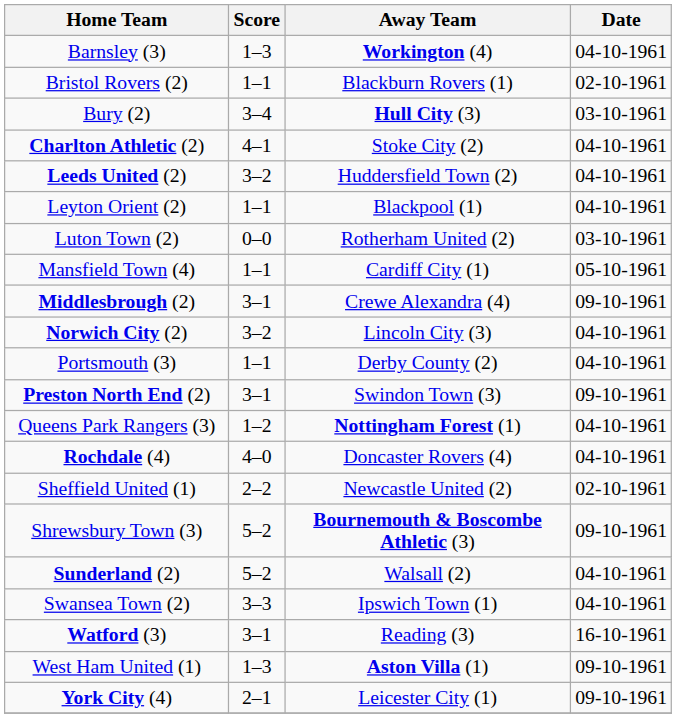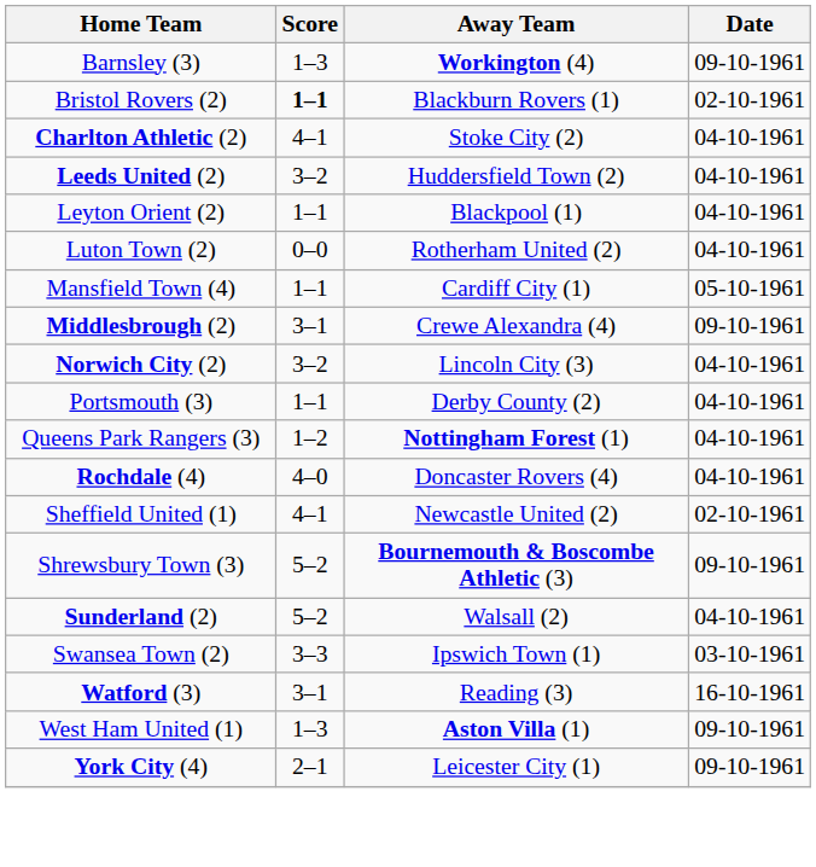 <table class="wikitable" style="text-align:center;">
 <tr>
 <th width=175>Home Team</th>
 <th width=20>Score</th>
 <th width=225>Away Team</th>
 <th width= 75>Date</th>
 </tr>
 <tr>
 <td><a href='#'>Barnsley</a> (3)</td>
 <td>1–3</td>
 <td><a href='#'><strong>Workington</strong></a> (4)</td>
-<td>04-10-1961</td>
+<td>09-10-1961</td>
 </tr>
 <tr>
 <td><a href='#'>Bristol Rovers</a> (2)</td>
-<td>1–1</td>
+<td><strong>1–1</strong></td>
 <td><a href='#'>Blackburn Rovers</a> (1)</td>
 <td>02-10-1961</td>
-</tr>
-<tr>
-<td><a href='#'>Bury</a> (2)</td>
-<td>3–4</td>
-<td><a href='#'><strong>Hull City</strong></a> (3)</td>
-<td>03-10-1961</td>
 </tr>
 <tr>
 <td><a href='#'><strong>Charlton Athletic</strong></a> (2)</td>
 <td>4–1</td>
 <td><a href='#'>Stoke City</a> (2)</td>
 <td>04-10-1961</td>
 </tr>
 <tr>
 <td><a href='#'><strong>Leeds United</strong></a> (2)</td>
 <td>3–2</td>
 <td><a href='#'>Huddersfield Town</a> (2)</td>
 <td>04-10-1961</td>
 </tr>
 <tr>
 <td><a href='#'>Leyton Orient</a> (2)</td>
 <td>1–1</td>
 <td><a href='#'>Blackpool</a> (1)</td>
 <td>04-10-1961</td>
 </tr>
 <tr>
 <td><a href='#'>Luton Town</a> (2)</td>
 <td>0–0</td>
 <td><a href='#'>Rotherham United</a> (2)</td>
-<td>03-10-1961</td>
+<td>04-10-1961</td>
 </tr>
 <tr>
 <td><a href='#'>Mansfield Town</a> (4)</td>
 <td>1–1</td>
 <td><a href='#'>Cardiff City</a> (1)</td>
 <td>05-10-1961</td>
 </tr>
 <tr>
 <td><a href='#'><strong>Middlesbrough</strong></a> (2)</td>
 <td>3–1</td>
 <td><a href='#'>Crewe Alexandra</a> (4)</td>
 <td>09-10-1961</td>
 </tr>
 <tr>
 <td><a href='#'><strong>Norwich City</strong></a> (2)</td>
 <td>3–2</td>
 <td><a href='#'>Lincoln City</a> (3)</td>
 <td>04-10-1961</td>
 </tr>
 <tr>
 <td><a href='#'>Portsmouth</a> (3)</td>
 <td>1–1</td>
 <td><a href='#'>Derby County</a> (2)</td>
 <td>04-10-1961</td>
 </tr>
 <tr>
-<td><a href='#'><strong>Preston North End</strong></a> (2)</td>
-<td>3–1</td>
-<td><a href='#'>Swindon Town</a> (3)</td>
-<td>09-10-1961</td>
-</tr>
-<tr>
 <td><a href='#'>Queens Park Rangers</a> (3)</td>
 <td>1–2</td>
 <td><a href='#'><strong>Nottingham Forest</strong></a> (1)</td>
 <td>04-10-1961</td>
 </tr>
 <tr>
 <td><a href='#'><strong>Rochdale</strong></a> (4)</td>
 <td>4–0</td>
 <td><a href='#'>Doncaster Rovers</a> (4)</td>
 <td>04-10-1961</td>
 </tr>
 <tr>
 <td><a href='#'>Sheffield United</a> (1)</td>
-<td>2–2</td>
+<td>4–1</td>
 <td><a href='#'>Newcastle United</a> (2)</td>
 <td>02-10-1961</td>
 </tr>
 <tr>
 <td><a href='#'>Shrewsbury Town</a> (3)</td>
 <td>5–2</td>
 <td><a href='#'><strong>Bournemouth & Boscombe Athletic</strong></a> (3)</td>
 <td>09-10-1961</td>
 </tr>
 <tr>
 <td><a href='#'><strong>Sunderland</strong></a> (2)</td>
 <td>5–2</td>
 <td><a href='#'>Walsall</a> (2)</td>
 <td>04-10-1961</td>
 </tr>
 <tr>
 <td><a href='#'>Swansea Town</a> (2)</td>
 <td>3–3</td>
 <td><a href='#'>Ipswich Town</a> (1)</td>
-<td>04-10-1961</td>
+<td>03-10-1961</td>
 </tr>
 <tr>
 <td><a href='#'><strong>Watford</strong></a> (3)</td>
 <td>3–1</td>
 <td><a href='#'>Reading</a> (3)</td>
 <td>16-10-1961</td>
 </tr>
 <tr>
 <td><a href='#'>West Ham United</a> (1)</td>
 <td>1–3</td>
 <td><a href='#'><strong>Aston Villa</strong></a> (1)</td>
 <td>09-10-1961</td>
 </tr>
 <tr>
 <td><a href='#'><strong>York City</strong></a> (4)</td>
 <td>2–1</td>
 <td><a href='#'>Leicester City</a> (1)</td>
 <td>09-10-1961</td>
 </tr>
 <tr>
 </tr>
 </table>
